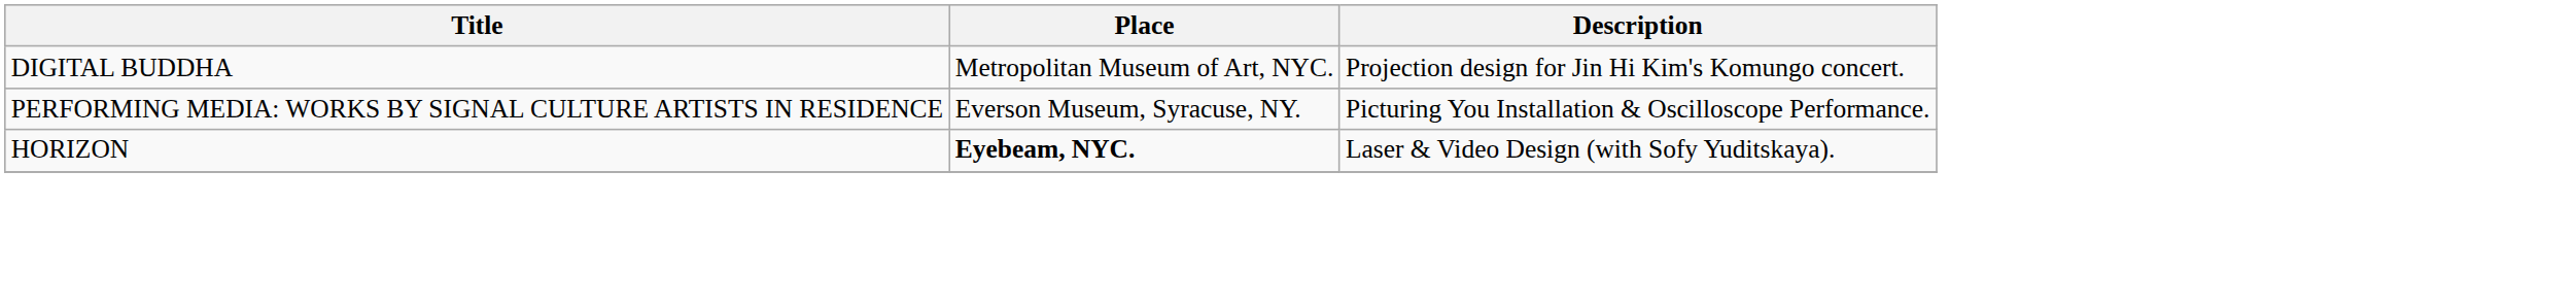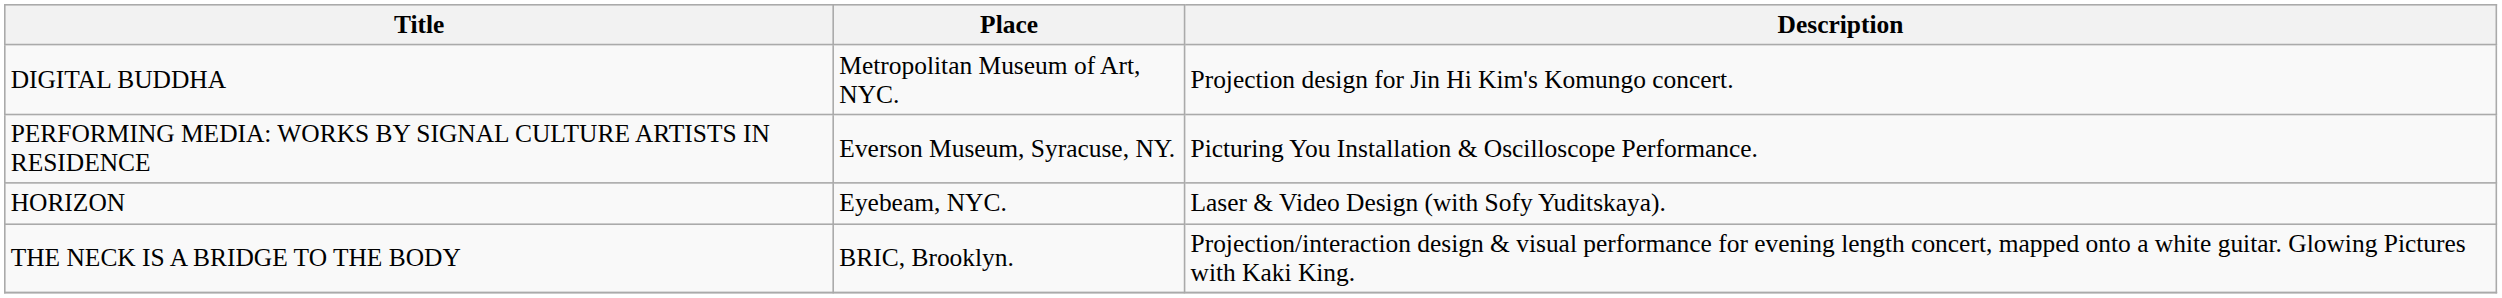 <table class="wikitable">
 <tr>
 <th>Title</th>
 <th>Place</th>
 <th>Description</th>
 </tr>
 <tr>
 <td>DIGITAL BUDDHA</td>
 <td>Metropolitan Museum of Art, NYC.</td>
 <td>Projection design for Jin Hi Kim's Komungo concert.</td>
 </tr>
 <tr>
 <td>PERFORMING MEDIA: WORKS BY SIGNAL CULTURE ARTISTS IN RESIDENCE</td>
 <td>Everson Museum, Syracuse, NY.</td>
 <td>Picturing You Installation & Oscilloscope Performance.</td>
 </tr>
 <tr>
 <td>HORIZON</td>
-<td><strong>Eyebeam, NYC.</strong></td>
+<td>Eyebeam, NYC.</td>
 <td>Laser & Video Design (with Sofy Yuditskaya).</td>
+</tr>
+<tr>
+<td>THE NECK IS A BRIDGE TO THE BODY</td>
+<td>BRIC, Brooklyn.</td>
+<td>Projection/interaction design & visual performance for evening length concert, mapped onto a white guitar. Glowing Pictures with Kaki King.</td>
 </tr>
 <tr>
 </tr>
 </table>
